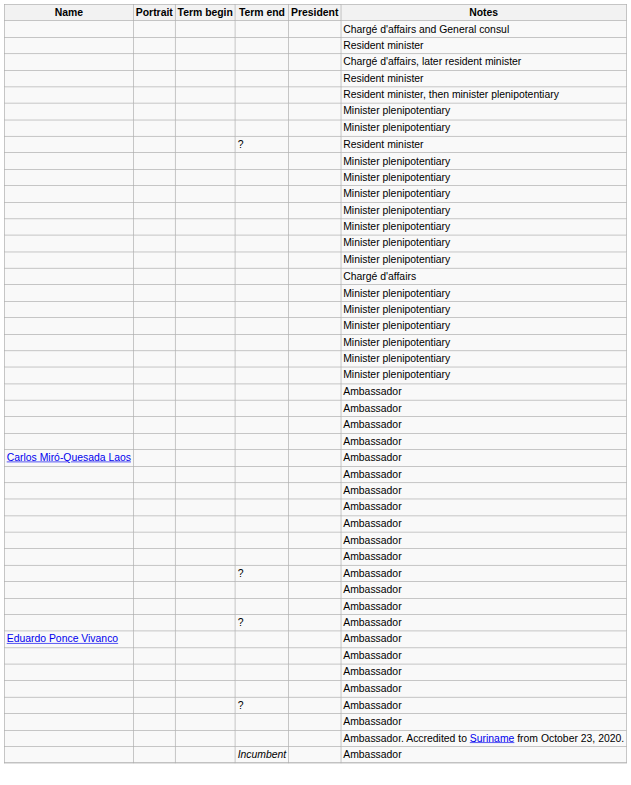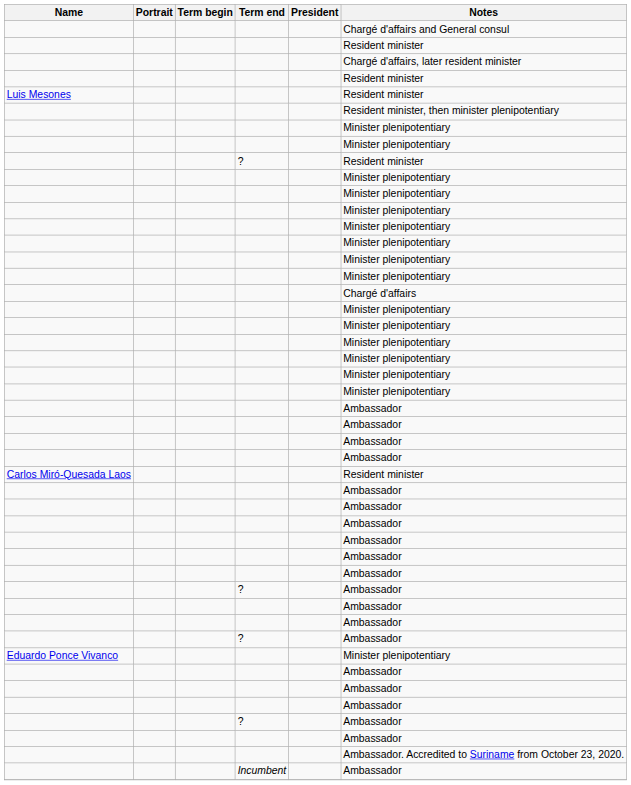 <table class="wikitable sortable"  text-align:center;">
 <tr>
 <th>Name</th>
 <th class="unsortable">Portrait</th>
 <th>Term begin</th>
 <th>Term end</th>
 <th>President</th>
 <th class="unsortable">Notes</th>
 </tr>
 <tr>
 <td></td>
 <td></td>
 <td></td>
 <td></td>
 <td></td>
 <td>Chargé d'affairs and General consul</td>
 </tr>
 <tr>
 <td></td>
 <td></td>
 <td></td>
 <td></td>
 <td></td>
 <td>Resident minister</td>
 </tr>
 <tr>
 <td></td>
 <td></td>
 <td></td>
 <td></td>
 <td></td>
 <td>Chargé d'affairs, later resident minister</td>
 </tr>
 <tr>
 <td></td>
+<td></td>
+<td></td>
+<td></td>
+<td></td>
+<td>Resident minister</td>
+</tr>
+<tr>
+<td><a href='#'>Luis Mesones</a></td>
 <td></td>
 <td></td>
 <td></td>
 <td></td>
 <td>Resident minister</td>
 </tr>
 <tr>
 <td></td>
 <td></td>
 <td></td>
 <td></td>
 <td></td>
 <td>Resident minister, then minister plenipotentiary</td>
 </tr>
 <tr>
 <td></td>
 <td></td>
 <td></td>
 <td></td>
 <td></td>
 <td>Minister plenipotentiary</td>
 </tr>
 <tr>
 <td></td>
 <td></td>
 <td></td>
 <td></td>
 <td></td>
 <td>Minister plenipotentiary</td>
 </tr>
 <tr>
 <td></td>
 <td></td>
 <td></td>
 <td>?</td>
 <td></td>
 <td>Resident minister</td>
 </tr>
 <tr>
 <td></td>
 <td></td>
 <td></td>
 <td></td>
 <td></td>
 <td>Minister plenipotentiary</td>
 </tr>
 <tr>
 <td></td>
 <td></td>
 <td></td>
 <td></td>
 <td></td>
 <td>Minister plenipotentiary</td>
 </tr>
 <tr>
 <td></td>
 <td></td>
 <td></td>
 <td></td>
 <td></td>
 <td>Minister plenipotentiary</td>
 </tr>
 <tr>
 <td></td>
 <td></td>
 <td></td>
 <td></td>
 <td></td>
 <td>Minister plenipotentiary</td>
 </tr>
 <tr>
 <td></td>
 <td></td>
 <td></td>
 <td></td>
 <td></td>
 <td>Minister plenipotentiary</td>
 </tr>
 <tr>
 <td></td>
 <td></td>
 <td></td>
 <td></td>
 <td></td>
 <td>Minister plenipotentiary</td>
 </tr>
 <tr>
 <td></td>
 <td></td>
 <td></td>
 <td></td>
 <td></td>
 <td>Minister plenipotentiary</td>
 </tr>
 <tr>
 <td></td>
 <td></td>
 <td></td>
 <td></td>
 <td></td>
 <td>Chargé d'affairs</td>
 </tr>
 <tr>
 <td></td>
 <td></td>
 <td></td>
 <td></td>
 <td></td>
 <td>Minister plenipotentiary</td>
 </tr>
 <tr>
 <td></td>
 <td></td>
 <td></td>
 <td></td>
 <td></td>
 <td>Minister plenipotentiary</td>
 </tr>
 <tr>
 <td></td>
 <td></td>
 <td></td>
 <td></td>
 <td></td>
 <td>Minister plenipotentiary</td>
 </tr>
 <tr>
 <td></td>
 <td></td>
 <td></td>
 <td></td>
 <td></td>
 <td>Minister plenipotentiary</td>
 </tr>
 <tr>
 <td></td>
 <td></td>
 <td></td>
 <td></td>
 <td></td>
 <td>Minister plenipotentiary</td>
 </tr>
 <tr>
 <td></td>
 <td></td>
 <td></td>
 <td></td>
 <td></td>
 <td>Minister plenipotentiary</td>
 </tr>
 <tr>
 <td></td>
 <td></td>
 <td></td>
 <td></td>
 <td></td>
 <td>Ambassador</td>
 </tr>
 <tr>
 <td></td>
 <td></td>
 <td></td>
 <td></td>
 <td></td>
 <td>Ambassador</td>
 </tr>
 <tr>
 <td></td>
 <td></td>
 <td></td>
 <td></td>
 <td></td>
 <td>Ambassador</td>
 </tr>
 <tr>
 <td></td>
 <td></td>
 <td></td>
 <td></td>
 <td></td>
 <td>Ambassador</td>
 </tr>
 <tr>
 <td><a href='#'>Carlos Miró-Quesada Laos</a></td>
 <td></td>
 <td></td>
 <td></td>
 <td></td>
-<td>Ambassador</td>
+<td>Resident minister</td>
 </tr>
 <tr>
 <td></td>
 <td></td>
 <td></td>
 <td></td>
 <td></td>
 <td>Ambassador</td>
 </tr>
 <tr>
 <td></td>
 <td></td>
 <td></td>
 <td></td>
 <td></td>
 <td>Ambassador</td>
 </tr>
 <tr>
 <td></td>
 <td></td>
 <td></td>
 <td></td>
 <td></td>
 <td>Ambassador</td>
 </tr>
 <tr>
 <td></td>
 <td></td>
 <td></td>
 <td></td>
 <td></td>
 <td>Ambassador</td>
 </tr>
 <tr>
 <td></td>
 <td></td>
 <td></td>
 <td></td>
 <td></td>
 <td>Ambassador</td>
 </tr>
 <tr>
 <td></td>
 <td></td>
 <td></td>
 <td></td>
 <td></td>
 <td>Ambassador</td>
 </tr>
 <tr>
 <td></td>
 <td></td>
 <td></td>
 <td>?</td>
 <td></td>
 <td>Ambassador</td>
 </tr>
 <tr>
 <td></td>
 <td></td>
 <td></td>
 <td></td>
 <td></td>
 <td>Ambassador</td>
 </tr>
 <tr>
 <td></td>
 <td></td>
 <td></td>
 <td></td>
 <td></td>
 <td>Ambassador</td>
 </tr>
 <tr>
 <td></td>
 <td></td>
 <td></td>
 <td>?</td>
 <td></td>
 <td>Ambassador</td>
 </tr>
 <tr>
 <td><a href='#'>Eduardo Ponce Vivanco</a></td>
 <td></td>
 <td></td>
 <td></td>
 <td></td>
-<td>Ambassador</td>
+<td>Minister plenipotentiary</td>
 </tr>
 <tr>
 <td></td>
 <td></td>
 <td></td>
 <td></td>
 <td></td>
 <td>Ambassador</td>
 </tr>
 <tr>
 <td></td>
 <td></td>
 <td></td>
 <td></td>
 <td></td>
 <td>Ambassador</td>
 </tr>
 <tr>
 <td></td>
 <td></td>
 <td></td>
 <td></td>
 <td></td>
 <td>Ambassador</td>
 </tr>
 <tr>
 <td></td>
 <td></td>
 <td></td>
 <td>?</td>
 <td></td>
 <td>Ambassador</td>
 </tr>
 <tr>
 <td></td>
 <td></td>
 <td></td>
 <td></td>
 <td></td>
 <td>Ambassador</td>
 </tr>
 <tr>
 <td></td>
 <td></td>
 <td></td>
 <td></td>
 <td></td>
 <td>Ambassador. Accredited to <a href='#'>Suriname</a> from October 23, 2020.</td>
 </tr>
 <tr>
 <td></td>
 <td></td>
 <td></td>
 <td><em>Incumbent</em></td>
 <td></td>
 <td>Ambassador</td>
 </tr>
 <tr>
 </tr>
 </table>
